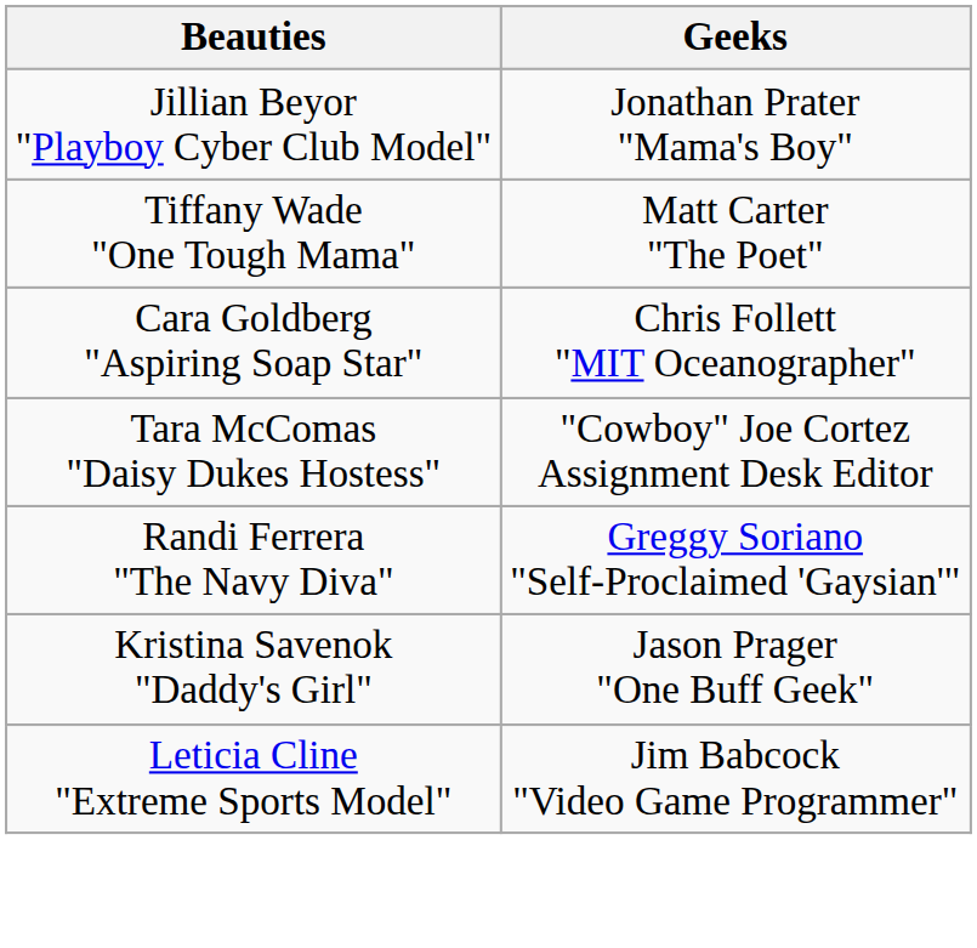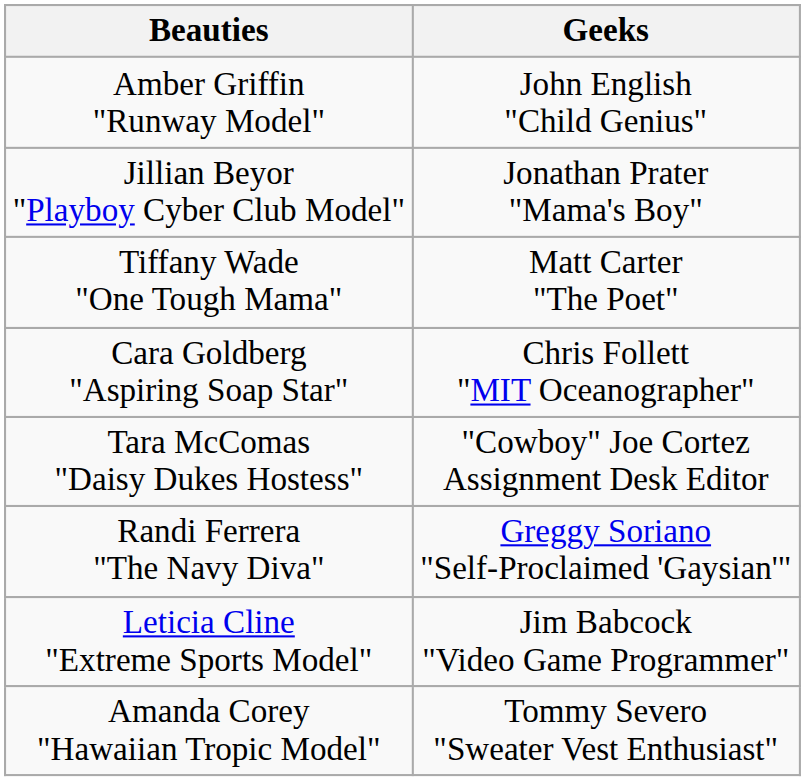 <table class="wikitable" style="text-align: center">
 <tr>
 <th>Beauties</th>
 <th>Geeks</th>
+</tr>
+<tr>
+<td>Amber Griffin<br> "Runway Model"</td>
+<td>John English <br> "Child Genius"</td>
 </tr>
 <tr>
 <td>Jillian Beyor <br> "<a href='#'>Playboy</a> Cyber Club Model"</td>
 <td>Jonathan Prater<br> "Mama's Boy"</td>
 </tr>
 <tr>
 <td>Tiffany Wade<br> "One Tough Mama"</td>
 <td>Matt Carter<br> "The Poet"</td>
 </tr>
 <tr>
 <td>Cara Goldberg<br> "Aspiring Soap Star"</td>
 <td>Chris Follett<br> "<a href='#'>MIT</a> Oceanographer"</td>
 </tr>
 <tr>
 <td>Tara McComas<br> "Daisy Dukes Hostess"</td>
 <td>"Cowboy" Joe Cortez <br> Assignment Desk Editor</td>
 </tr>
 <tr>
 <td>Randi Ferrera<br> "The Navy Diva"</td>
 <td><a href='#'>Greggy Soriano</a><br>  "Self-Proclaimed 'Gaysian'"</td>
 </tr>
 <tr>
-<td>Kristina Savenok<br> "Daddy's Girl"</td>
-<td>Jason Prager<br>"One Buff Geek"</td>
-</tr>
-<tr>
 <td><a href='#'>Leticia Cline</a> <br> "Extreme Sports Model"</td>
 <td>Jim Babcock<br> "Video Game Programmer"</td>
 </tr>
+<tr>
+<td>Amanda Corey<br> "Hawaiian Tropic Model"</td>
+<td>Tommy Severo<br> "Sweater Vest Enthusiast"</td>
+</tr>
 </table>
